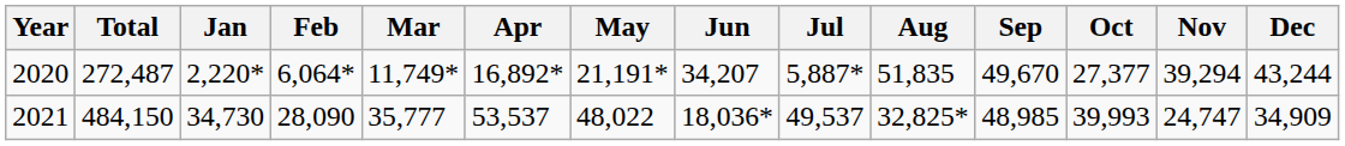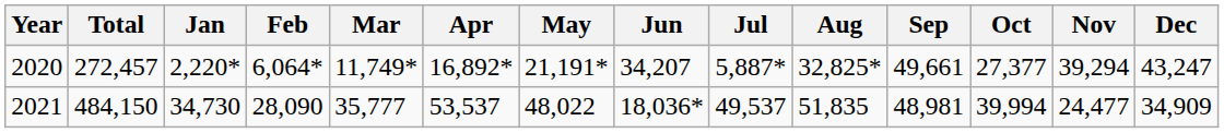 <table class="wikitable">
 <tr>
 <th>Year</th>
 <th>Total</th>
 <th>Jan</th>
 <th>Feb</th>
 <th>Mar</th>
 <th>Apr</th>
 <th>May</th>
 <th>Jun</th>
 <th>Jul</th>
 <th>Aug</th>
 <th>Sep</th>
 <th>Oct</th>
 <th>Nov</th>
 <th>Dec</th>
 </tr>
 <tr>
 <td>2020</td>
-<td>272,487</td>
+<td>272,457</td>
 <td>2,220*</td>
 <td>6,064*</td>
 <td>11,749*</td>
 <td>16,892*</td>
 <td>21,191*</td>
 <td>34,207</td>
 <td>5,887*</td>
-<td>51,835</td>
-<td>49,670</td>
+<td>32,825*</td>
+<td>49,661</td>
 <td>27,377</td>
 <td>39,294</td>
-<td>43,244</td>
+<td>43,247</td>
 </tr>
 <tr>
 <td>2021</td>
 <td>484,150</td>
 <td>34,730</td>
 <td>28,090</td>
 <td>35,777</td>
 <td>53,537</td>
 <td>48,022</td>
 <td>18,036*</td>
 <td>49,537</td>
-<td>32,825*</td>
-<td>48,985</td>
-<td>39,993</td>
-<td>24,747</td>
+<td>51,835</td>
+<td>48,981</td>
+<td>39,994</td>
+<td>24,477</td>
 <td>34,909</td>
 </tr>
 </table>
